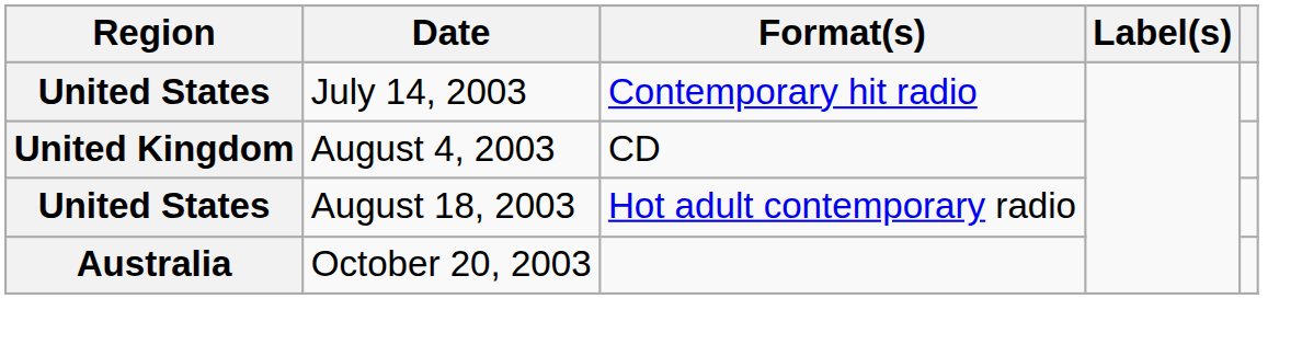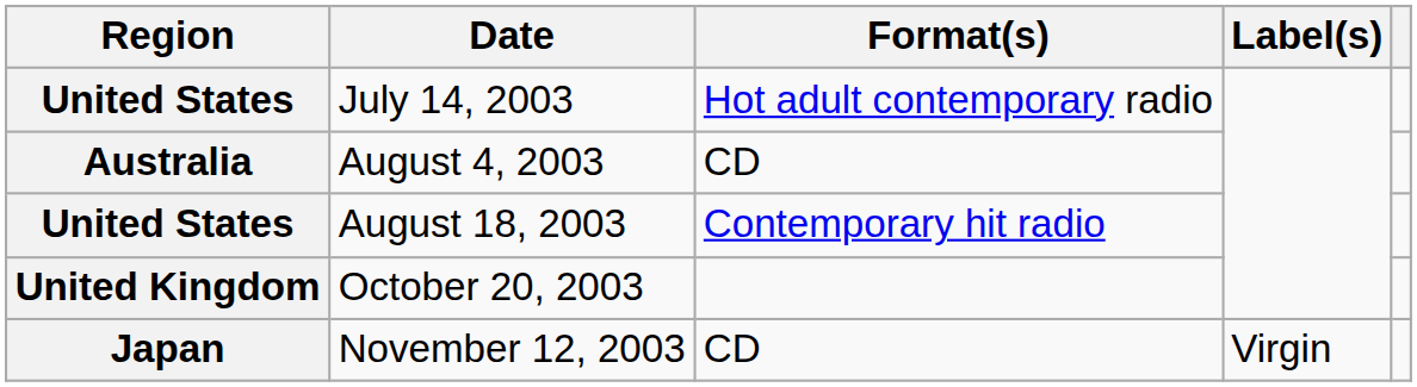 <table class="wikitable plainrowheaders">
 <tr>
 <th scope="col">Region</th>
 <th scope="col">Date</th>
 <th scope="col">Format(s)</th>
 <th scope="col">Label(s)</th>
 <th scope="col"></th>
 </tr>
 <tr>
 <th scope="row">United States</th>
 <td>July 14, 2003</td>
-<td><a href='#'>Contemporary hit radio</a></td>
+<td><a href='#'>Hot adult contemporary</a> radio</td>
 <td rowspan="4"></td>
 <td></td>
 </tr>
 <tr>
-<th scope="row">United Kingdom</th>
+<th scope="row">Australia</th>
 <td>August 4, 2003</td>
 <td>CD</td>
 <td></td>
 </tr>
 <tr>
 <th scope="row">United States</th>
 <td>August 18, 2003</td>
-<td><a href='#'>Hot adult contemporary</a> radio</td>
+<td><a href='#'>Contemporary hit radio</a></td>
 <td></td>
 </tr>
 <tr>
-<th scope="row">Australia</th>
+<th scope="row">United Kingdom</th>
 <td>October 20, 2003</td>
 <td></td>
 <td></td>
 </tr>
+<tr>
+<th scope="row">Japan</th>
+<td>November 12, 2003</td>
+<td>CD</td>
+<td>Virgin</td>
+<td></td>
+</tr>
 </table>
